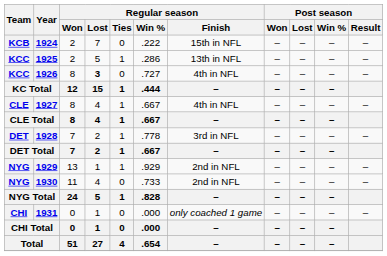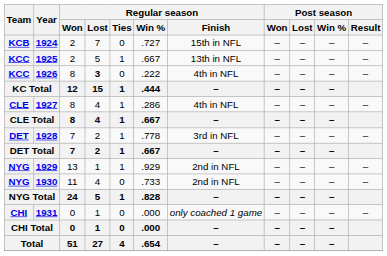 <table class="wikitable" style="font-size: 95%; text-align:center;">
 <tr>
 <th rowspan="2">Team</th>
 <th rowspan="2">Year</th>
 <th colspan="5">Regular season</th>
 <th colspan="4">Post season</th>
 </tr>
 <tr>
 <th>Won</th>
 <th>Lost</th>
 <th>Ties</th>
 <th>Win %</th>
 <th>Finish</th>
 <th>Won</th>
 <th>Lost</th>
 <th>Win %</th>
 <th>Result</th>
 </tr>
 <tr>
 <th><a href='#'>KCB</a></th>
 <th><a href='#'>1924</a></th>
 <td>2</td>
 <td>7</td>
 <td>0</td>
-<td>.222</td>
+<td>.727</td>
 <td>15th in NFL</td>
 <td>–</td>
 <td>–</td>
 <td>–</td>
 <td>–</td>
 </tr>
 <tr>
 <th><a href='#'>KCC</a></th>
 <th><a href='#'>1925</a></th>
 <td>2</td>
 <td>5</td>
 <td>1</td>
-<td>.286</td>
+<td>.667</td>
 <td>13th in NFL</td>
 <td>–</td>
 <td>–</td>
 <td>–</td>
 <td>–</td>
 </tr>
 <tr>
 <th><a href='#'>KCC</a></th>
 <th><a href='#'>1926</a></th>
 <td>8</td>
 <td><strong>3</strong></td>
 <td>0</td>
-<td>.727</td>
+<td>.222</td>
 <td>4th in NFL</td>
 <td>–</td>
 <td>–</td>
 <td>–</td>
 <td>–</td>
 </tr>
 <tr>
 <th colspan="2">KC Total</th>
 <th>12</th>
 <th>15</th>
 <th>1</th>
 <th>.444</th>
 <th>–</th>
 <th>–</th>
 <th>–</th>
 <th>–</th>
 <th></th>
 </tr>
 <tr>
 <th><a href='#'>CLE</a></th>
 <th><a href='#'>1927</a></th>
 <td>8</td>
 <td>4</td>
 <td>1</td>
-<td>.667</td>
+<td>.286</td>
 <td>4th in NFL</td>
 <td>–</td>
 <td>–</td>
 <td>–</td>
 <td>–</td>
 </tr>
 <tr>
 <th colspan="2">CLE Total</th>
 <th>8</th>
 <th>4</th>
 <th>1</th>
 <th>.667</th>
 <th>–</th>
 <th>–</th>
 <th>–</th>
 <th>–</th>
 <th></th>
 </tr>
 <tr>
 <th><a href='#'>DET</a></th>
 <th><a href='#'>1928</a></th>
 <td>7</td>
 <td>2</td>
 <td>1</td>
 <td>.778</td>
 <td>3rd in NFL</td>
 <td>–</td>
 <td>–</td>
 <td>–</td>
 <td>–</td>
 </tr>
 <tr>
 <th colspan="2">DET Total</th>
 <th>7</th>
 <th>2</th>
 <th>1</th>
 <th>.667</th>
 <th>–</th>
 <th>–</th>
 <th>–</th>
 <th>–</th>
 <th></th>
 </tr>
 <tr>
 <th><a href='#'>NYG</a></th>
 <th><a href='#'>1929</a></th>
 <td>13</td>
 <td>1</td>
 <td>1</td>
 <td>.929</td>
 <td>2nd in NFL</td>
 <td>–</td>
 <td>–</td>
 <td>–</td>
 <td>–</td>
 </tr>
 <tr>
 <th><a href='#'>NYG</a></th>
 <th><a href='#'>1930</a></th>
 <td>11</td>
 <td>4</td>
 <td>0</td>
 <td>.733</td>
 <td>2nd in NFL</td>
 <td>–</td>
 <td>–</td>
 <td>–</td>
 <td>–</td>
 </tr>
 <tr>
 <th colspan="2">NYG Total</th>
 <th>24</th>
 <th>5</th>
 <th>1</th>
 <th>.828</th>
 <th>–</th>
 <th>–</th>
 <th>–</th>
 <th>–</th>
 <th></th>
 </tr>
 <tr>
 <th><a href='#'>CHI</a></th>
 <th><a href='#'>1931</a></th>
 <td>0</td>
 <td>1</td>
 <td>0</td>
 <td>.000</td>
 <td><em>only coached 1 game</em></td>
 <td>–</td>
 <td>–</td>
 <td>–</td>
 <td>–</td>
 </tr>
 <tr>
 <th colspan="2">CHI Total</th>
 <th>0</th>
 <th>1</th>
 <th>0</th>
 <th>.000</th>
 <th>–</th>
 <th>–</th>
 <th>–</th>
 <th>–</th>
 <th></th>
 </tr>
 <tr>
 <th colspan="2">Total</th>
 <th>51</th>
 <th>27</th>
 <th>4</th>
 <th>.654</th>
 <th>–</th>
 <th>–</th>
 <th>–</th>
 <th>–</th>
 <th></th>
 </tr>
 <tr>
 </tr>
 </table>
